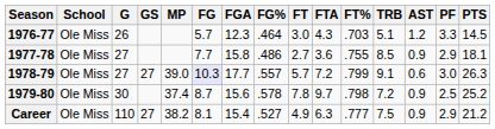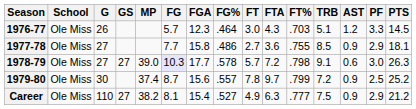 <table class="wikitable sortable mw-collapsible">
 <tr>
 <th>Season</th>
 <th>School</th>
 <th>G</th>
 <th>GS</th>
 <th>MP</th>
 <th>FG</th>
 <th>FGA</th>
 <th>FG%</th>
 <th>FT</th>
 <th>FTA</th>
 <th>FT%</th>
 <th>TRB</th>
 <th>AST</th>
 <th>PF</th>
 <th>PTS</th>
 </tr>
 <tr>
 <th>1976-77</th>
 <td>Ole Miss</td>
 <td>26</td>
 <td></td>
 <td></td>
 <td>5.7</td>
 <td>12.3</td>
 <td>.464</td>
 <td>3.0</td>
 <td>4.3</td>
 <td>.703</td>
 <td>5.1</td>
 <td>1.2</td>
 <td>3.3</td>
 <td>14.5</td>
 </tr>
 <tr>
 <th>1977-78</th>
 <td>Ole Miss</td>
 <td>27</td>
 <td></td>
 <td></td>
 <td>7.7</td>
 <td>15.8</td>
 <td>.486</td>
 <td>2.7</td>
 <td>3.6</td>
 <td>.755</td>
 <td>8.5</td>
 <td>0.9</td>
 <td>2.9</td>
 <td>18.1</td>
 </tr>
 <tr>
 <th>1978-79</th>
 <td>Ole Miss</td>
 <td>27</td>
 <td>27</td>
 <td>39.0</td>
 <td style="background: lavender;">10.3</td>
 <td>17.7</td>
-<td>.557</td>
+<td>.578</td>
 <td>5.7</td>
 <td>7.2</td>
-<td>.799</td>
+<td>.798</td>
 <td>9.1</td>
 <td>0.6</td>
 <td>3.0</td>
 <td>26.3</td>
 </tr>
 <tr>
 <th>1979-80</th>
 <td>Ole Miss</td>
 <td>30</td>
 <td></td>
 <td>37.4</td>
 <td>8.7</td>
 <td>15.6</td>
-<td>.578</td>
+<td>.557</td>
 <td>7.8</td>
 <td>9.7</td>
-<td>.798</td>
+<td>.799</td>
 <td>7.2</td>
 <td>0.9</td>
 <td>2.5</td>
 <td>25.2</td>
 </tr>
 <tr>
 <th>Career</th>
 <td>Ole Miss</td>
 <td>110</td>
 <td>27</td>
 <td>38.2</td>
 <td>8.1</td>
 <td>15.4</td>
 <td>.527</td>
 <td>4.9</td>
 <td>6.3</td>
 <td>.777</td>
 <td>7.5</td>
 <td>0.9</td>
 <td>2.9</td>
 <td>21.2</td>
 </tr>
 </table>
